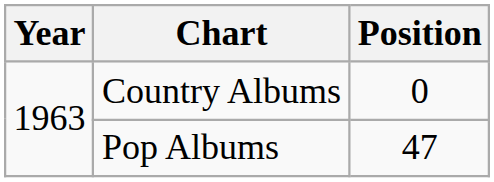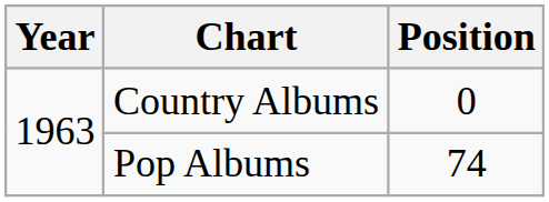 <table class="wikitable">
 <tr>
 <th>Year</th>
 <th>Chart</th>
 <th>Position</th>
 </tr>
 <tr>
 <td rowspan="2">1963</td>
 <td>Country Albums</td>
 <td align="center">0</td>
 </tr>
 <tr>
 <td>Pop Albums</td>
-<td align="center">47</td>
+<td align="center">74</td>
 </tr>
 </table>
